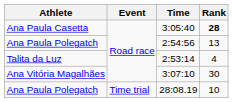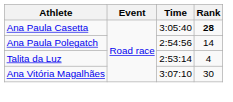 <table class="wikitable" style="font-size:90%">
 <tr>
 <th>Athlete</th>
 <th>Event</th>
 <th>Time</th>
 <th>Rank</th>
 </tr>
 <tr align=center>
 <td align=left><a href='#'>Ana Paula Casetta</a></td>
 <td align=left rowspan=4><a href='#'>Road race</a></td>
 <td>3:05:40</td>
 <td><strong>28</strong></td>
 </tr>
 <tr align=center>
 <td align=left><a href='#'>Ana Paula Polegatch</a></td>
 <td>2:54:56</td>
-<td>13</td>
+<td>14</td>
 </tr>
 <tr align=center>
 <td align=left><a href='#'>Talita da Luz</a></td>
 <td>2:53:14</td>
 <td>4</td>
 </tr>
 <tr align=center>
 <td align=left><a href='#'>Ana Vitória Magalhães</a></td>
 <td>3:07:10</td>
 <td>30</td>
 </tr>
-<tr align=center>
-<td align=left><a href='#'>Ana Paula Polegatch</a></td>
-<td align=left><a href='#'>Time trial</a></td>
-<td>28:08.19</td>
-<td>10</td>
-</tr>
 </table>
